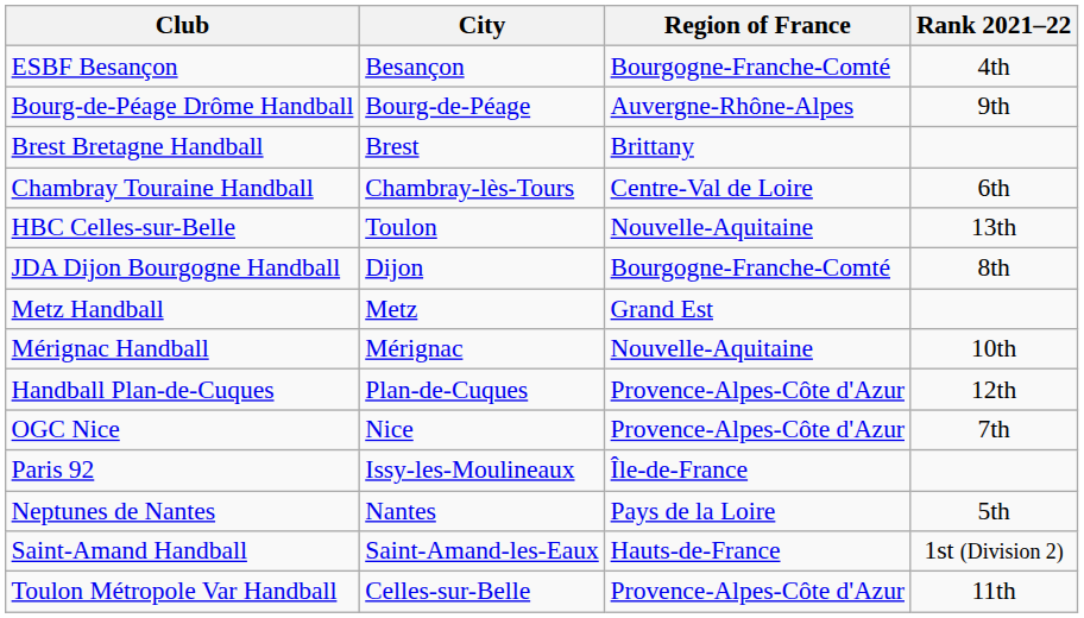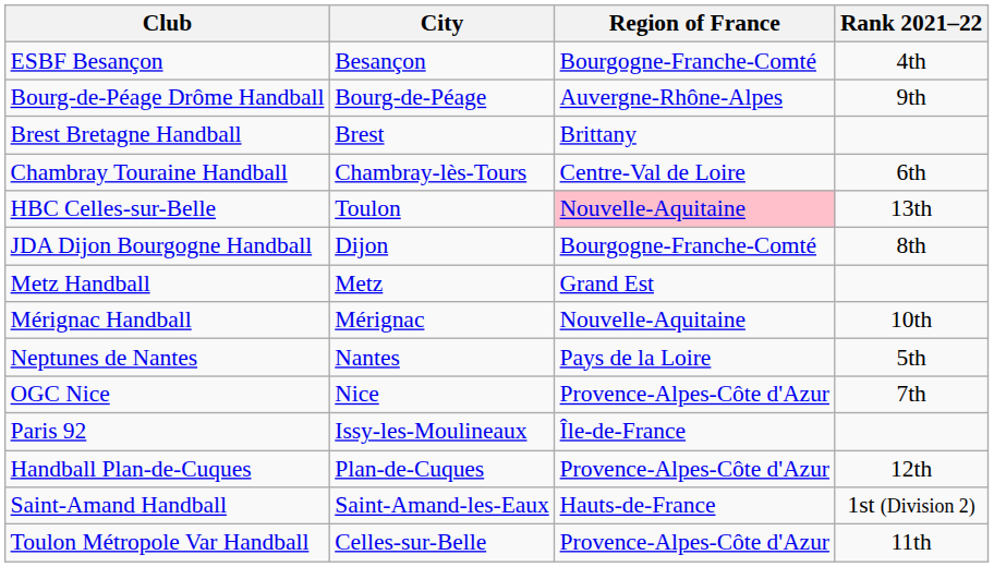 <table class="wikitable sortable">
 <tr>
 <th>Club</th>
 <th>City</th>
 <th>Region of France</th>
 <th>Rank 2021–22</th>
 </tr>
 <tr>
 <td><a href='#'>ESBF Besançon</a></td>
 <td><a href='#'>Besançon</a></td>
 <td><a href='#'>Bourgogne-Franche-Comté</a></td>
 <td align="center">4th</td>
 </tr>
 <tr>
 <td><a href='#'>Bourg-de-Péage Drôme Handball</a></td>
 <td><a href='#'>Bourg-de-Péage</a></td>
 <td><a href='#'>Auvergne-Rhône-Alpes</a></td>
 <td align="center">9th</td>
 </tr>
 <tr>
 <td><a href='#'>Brest Bretagne Handball</a></td>
 <td><a href='#'>Brest</a></td>
 <td><a href='#'>Brittany</a></td>
 <td align="center"></td>
 </tr>
 <tr>
 <td><a href='#'>Chambray Touraine Handball</a></td>
 <td><a href='#'>Chambray-lès-Tours</a></td>
 <td><a href='#'>Centre-Val de Loire</a></td>
 <td align="center">6th</td>
 </tr>
 <tr>
 <td><a href='#'>HBC Celles-sur-Belle</a></td>
 <td><a href='#'>Toulon</a></td>
-<td><a href='#'>Nouvelle-Aquitaine</a></td>
+<td style="background: pink;"><a href='#'>Nouvelle-Aquitaine</a></td>
 <td align="center">13th</td>
 </tr>
 <tr>
 <td><a href='#'>JDA Dijon Bourgogne Handball</a></td>
 <td><a href='#'>Dijon</a></td>
 <td><a href='#'>Bourgogne-Franche-Comté</a></td>
 <td align="center">8th</td>
 </tr>
 <tr>
 <td><a href='#'>Metz Handball</a></td>
 <td><a href='#'>Metz</a></td>
 <td><a href='#'>Grand Est</a></td>
 <td align="center"></td>
 </tr>
 <tr>
 <td><a href='#'>Mérignac Handball</a></td>
 <td><a href='#'>Mérignac</a></td>
 <td><a href='#'>Nouvelle-Aquitaine</a></td>
 <td align="center">10th</td>
 </tr>
 <tr>
-<td><a href='#'>Handball Plan-de-Cuques</a></td>
-<td><a href='#'>Plan-de-Cuques</a></td>
-<td><a href='#'>Provence-Alpes-Côte d'Azur</a></td>
-<td align="center">12th</td>
+<td><a href='#'>Neptunes de Nantes</a></td>
+<td><a href='#'>Nantes</a></td>
+<td><a href='#'>Pays de la Loire</a></td>
+<td align="center">5th</td>
 </tr>
 <tr>
 <td><a href='#'>OGC Nice</a></td>
 <td><a href='#'>Nice</a></td>
 <td><a href='#'>Provence-Alpes-Côte d'Azur</a></td>
 <td align="center">7th</td>
 </tr>
 <tr>
 <td><a href='#'>Paris 92</a></td>
 <td><a href='#'>Issy-les-Moulineaux</a></td>
 <td><a href='#'>Île-de-France</a></td>
 <td align="center"></td>
 </tr>
 <tr>
-<td><a href='#'>Neptunes de Nantes</a></td>
-<td><a href='#'>Nantes</a></td>
-<td><a href='#'>Pays de la Loire</a></td>
-<td align="center">5th</td>
+<td><a href='#'>Handball Plan-de-Cuques</a></td>
+<td><a href='#'>Plan-de-Cuques</a></td>
+<td><a href='#'>Provence-Alpes-Côte d'Azur</a></td>
+<td align="center">12th</td>
 </tr>
 <tr>
 <td><a href='#'>Saint-Amand Handball</a></td>
 <td><a href='#'>Saint-Amand-les-Eaux</a></td>
 <td><a href='#'>Hauts-de-France</a></td>
 <td align="center"> 1st  <small>(Division 2)</small></td>
 </tr>
 <tr>
 <td><a href='#'>Toulon Métropole Var Handball</a></td>
 <td><a href='#'>Celles-sur-Belle</a></td>
 <td><a href='#'>Provence-Alpes-Côte d'Azur</a></td>
 <td align="center">11th</td>
 </tr>
 </table>
